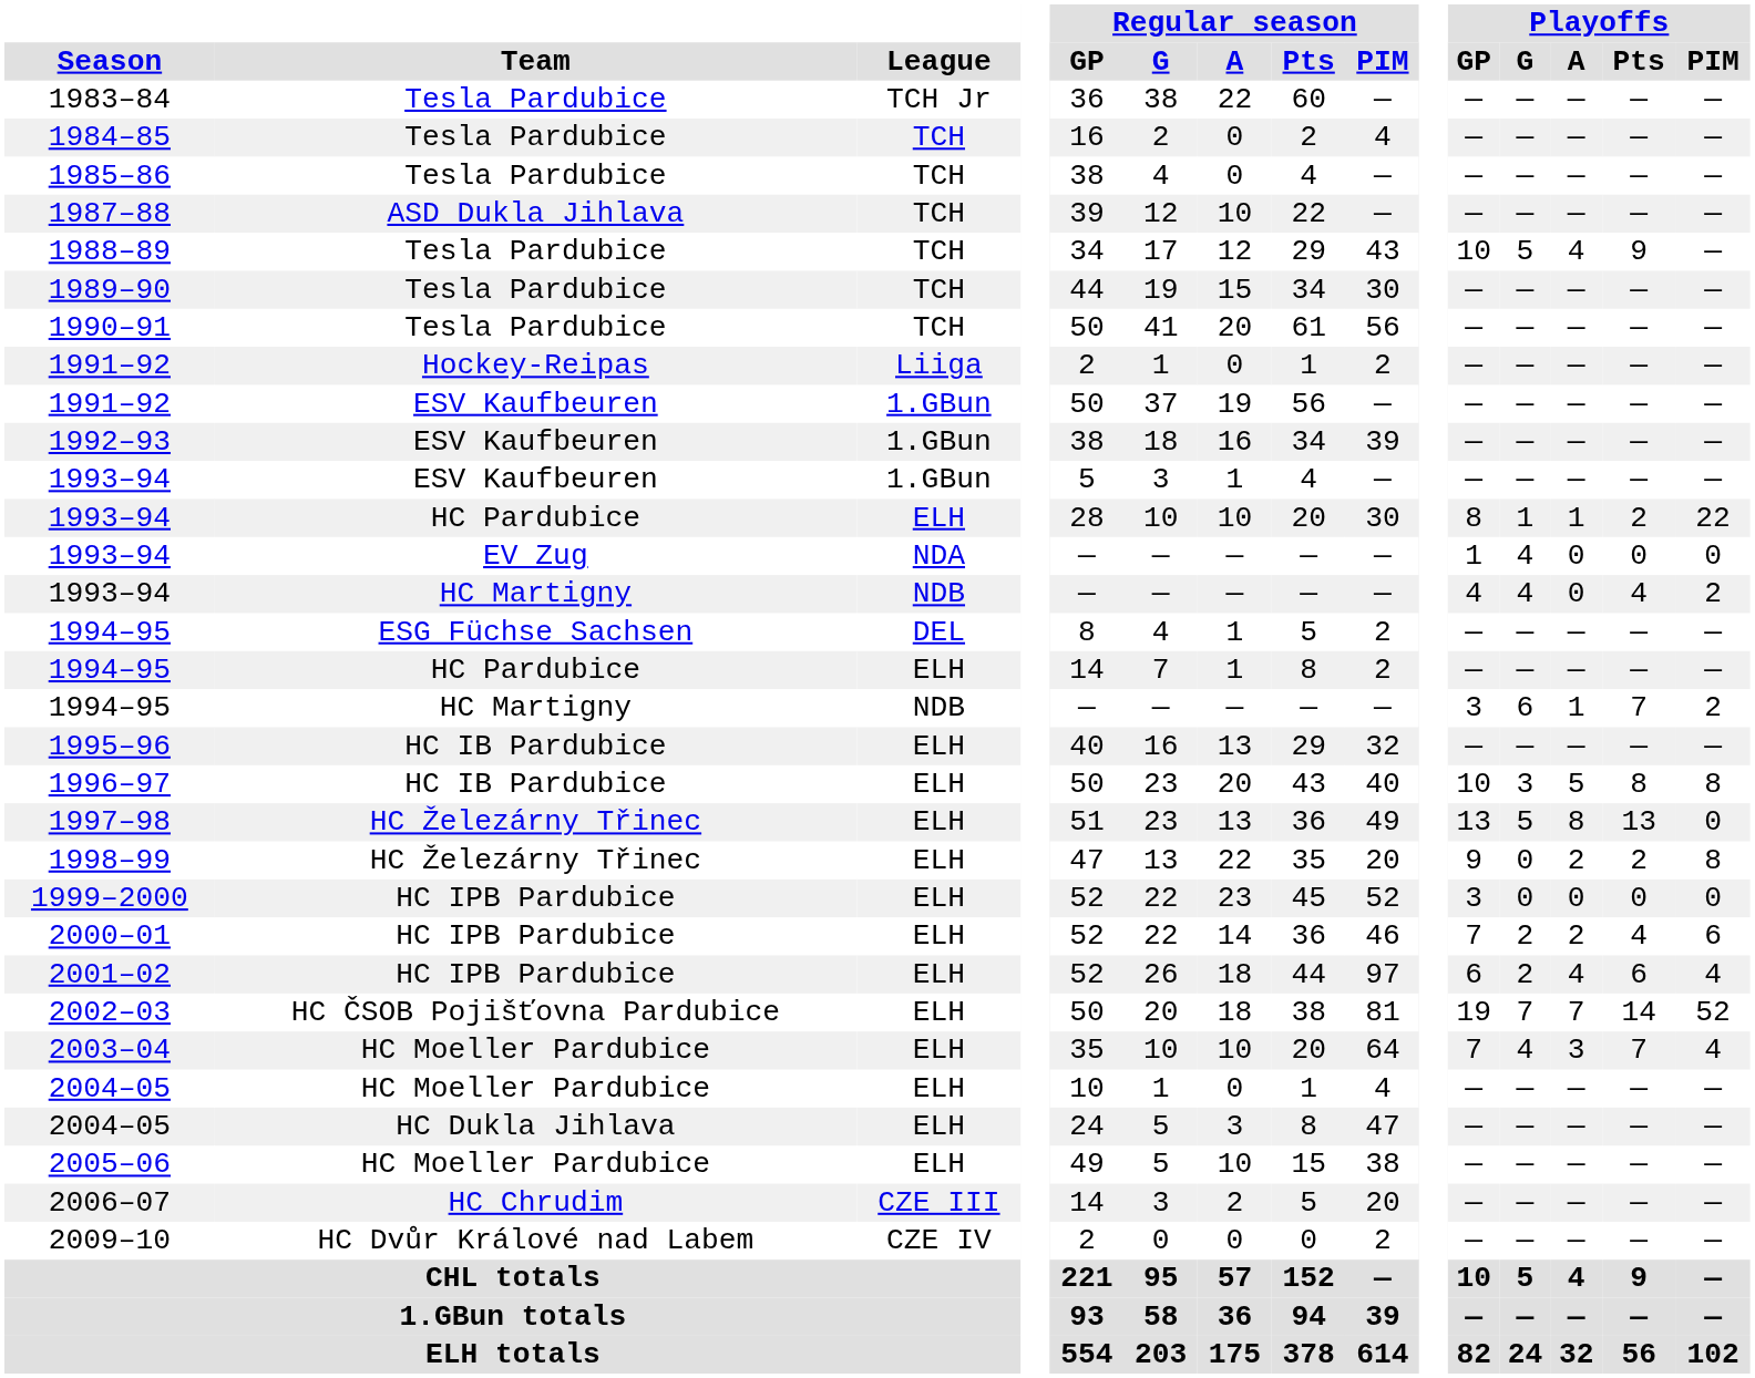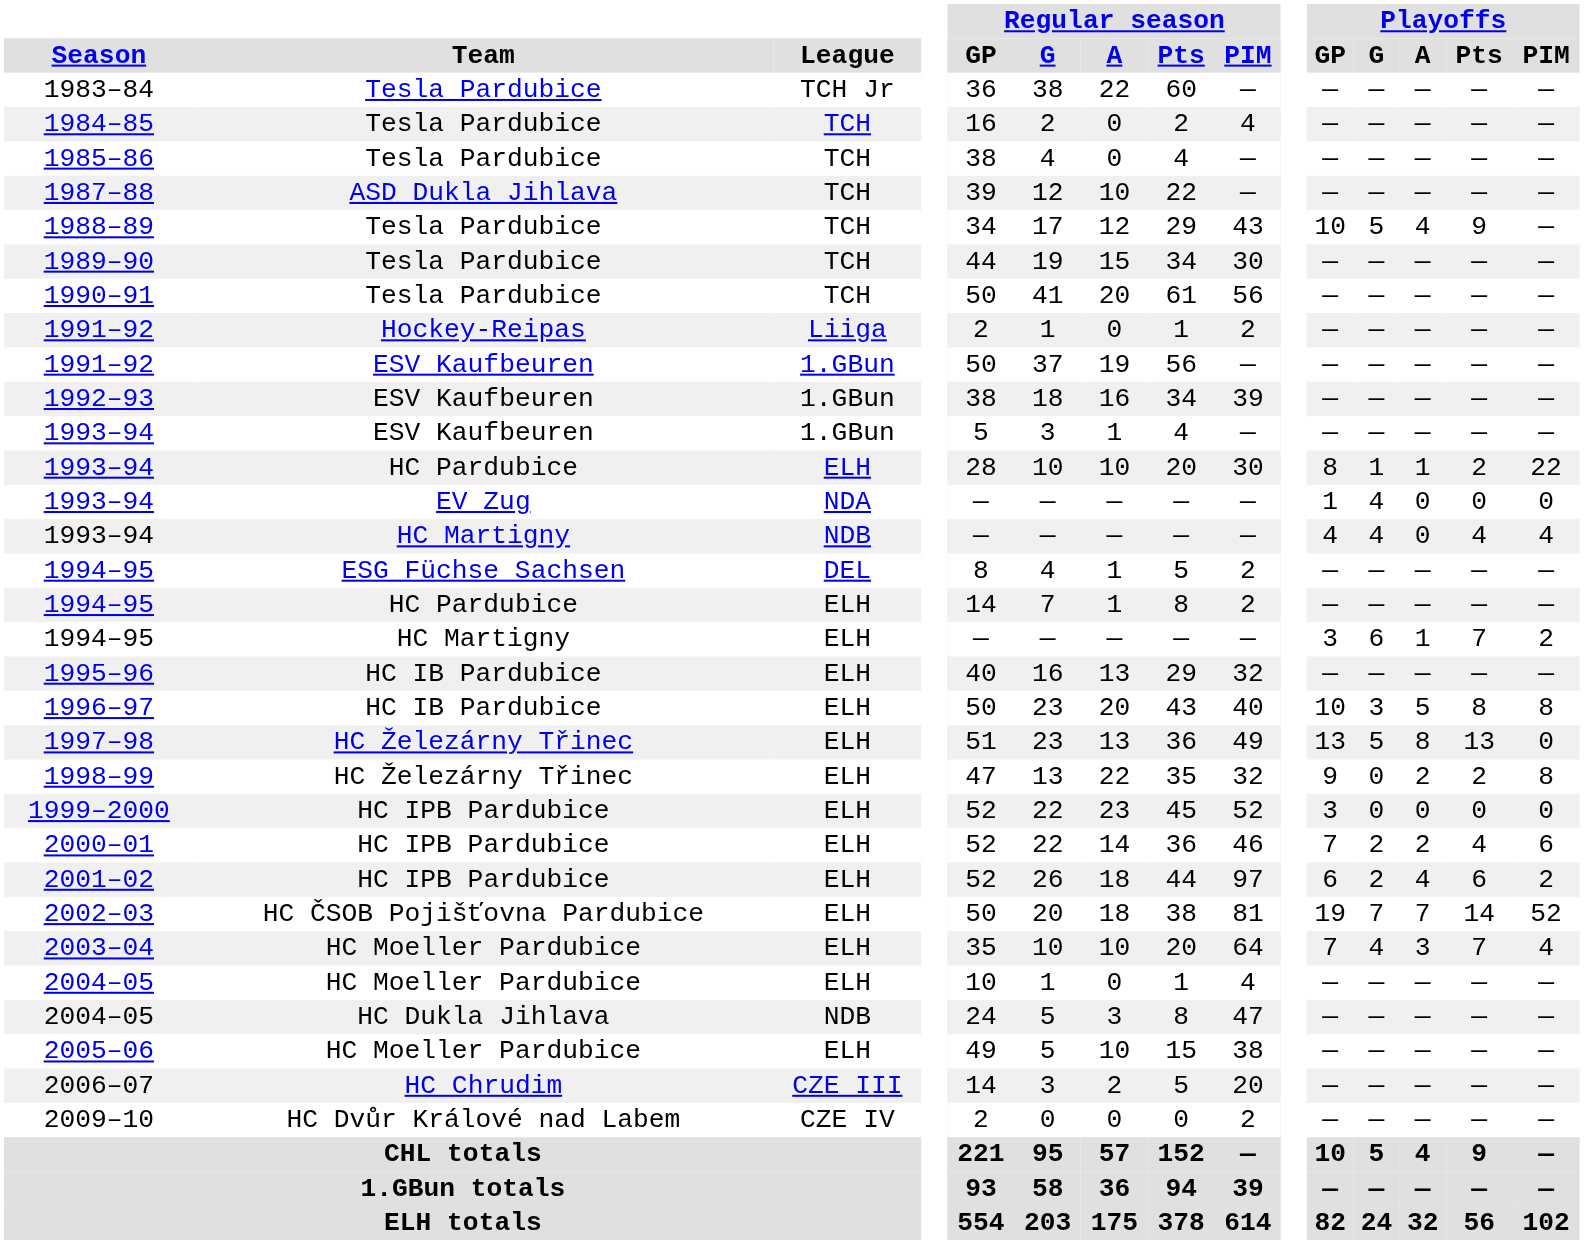 <table border="0" cellpadding="1" cellspacing="0" style="text-align:center; width:60em">
 <tr bgcolor="#e0e0e0">
 <th colspan="3" bgcolor="#ffffff"> </th>
 <th rowspan="99" bgcolor="#ffffff"> </th>
 <th colspan="5"><a href='#'>Regular season</a></th>
 <th rowspan="99" bgcolor="#ffffff"> </th>
 <th colspan="5"><a href='#'>Playoffs</a></th>
 </tr>
 <tr bgcolor="#e0e0e0">
 <th><a href='#'>Season</a></th>
 <th>Team</th>
 <th>League</th>
 <th>GP</th>
 <th><a href='#'>G</a></th>
 <th><a href='#'>A</a></th>
 <th><a href='#'>Pts</a></th>
 <th><a href='#'>PIM</a></th>
 <th>GP</th>
 <th>G</th>
 <th>A</th>
 <th>Pts</th>
 <th>PIM</th>
 </tr>
 <tr>
 <td>1983–84</td>
 <td><a href='#'>Tesla Pardubice</a></td>
 <td>TCH Jr</td>
 <td>36</td>
 <td>38</td>
 <td>22</td>
 <td>60</td>
 <td>—</td>
 <td>—</td>
 <td>—</td>
 <td>—</td>
 <td>—</td>
 <td>—</td>
 </tr>
 <tr bgcolor="#f0f0f0">
 <td><a href='#'>1984–85</a></td>
 <td>Tesla Pardubice</td>
 <td><a href='#'>TCH</a></td>
 <td>16</td>
 <td>2</td>
 <td>0</td>
 <td>2</td>
 <td>4</td>
 <td>—</td>
 <td>—</td>
 <td>—</td>
 <td>—</td>
 <td>—</td>
 </tr>
 <tr>
 <td><a href='#'>1985–86</a></td>
 <td>Tesla Pardubice</td>
 <td>TCH</td>
 <td>38</td>
 <td>4</td>
 <td>0</td>
 <td>4</td>
 <td>—</td>
 <td>—</td>
 <td>—</td>
 <td>—</td>
 <td>—</td>
 <td>—</td>
 </tr>
 <tr bgcolor="#f0f0f0">
 <td><a href='#'>1987–88</a></td>
 <td><a href='#'>ASD Dukla Jihlava</a></td>
 <td>TCH</td>
 <td>39</td>
 <td>12</td>
 <td>10</td>
 <td>22</td>
 <td>—</td>
 <td>—</td>
 <td>—</td>
 <td>—</td>
 <td>—</td>
 <td>—</td>
 </tr>
 <tr>
 <td><a href='#'>1988–89</a></td>
 <td>Tesla Pardubice</td>
 <td>TCH</td>
 <td>34</td>
 <td>17</td>
 <td>12</td>
 <td>29</td>
 <td>43</td>
 <td>10</td>
 <td>5</td>
 <td>4</td>
 <td>9</td>
 <td>—</td>
 </tr>
 <tr bgcolor="#f0f0f0">
 <td><a href='#'>1989–90</a></td>
 <td>Tesla Pardubice</td>
 <td>TCH</td>
 <td>44</td>
 <td>19</td>
 <td>15</td>
 <td>34</td>
 <td>30</td>
 <td>—</td>
 <td>—</td>
 <td>—</td>
 <td>—</td>
 <td>—</td>
 </tr>
 <tr>
 <td><a href='#'>1990–91</a></td>
 <td>Tesla Pardubice</td>
 <td>TCH</td>
 <td>50</td>
 <td>41</td>
 <td>20</td>
 <td>61</td>
 <td>56</td>
 <td>—</td>
 <td>—</td>
 <td>—</td>
 <td>—</td>
 <td>—</td>
 </tr>
 <tr bgcolor="#f0f0f0">
 <td><a href='#'>1991–92</a></td>
 <td><a href='#'>Hockey-Reipas</a></td>
 <td><a href='#'>Liiga</a></td>
 <td>2</td>
 <td>1</td>
 <td>0</td>
 <td>1</td>
 <td>2</td>
 <td>—</td>
 <td>—</td>
 <td>—</td>
 <td>—</td>
 <td>—</td>
 </tr>
 <tr>
 <td><a href='#'>1991–92</a></td>
 <td><a href='#'>ESV Kaufbeuren</a></td>
 <td><a href='#'>1.GBun</a></td>
 <td>50</td>
 <td>37</td>
 <td>19</td>
 <td>56</td>
 <td>—</td>
 <td>—</td>
 <td>—</td>
 <td>—</td>
 <td>—</td>
 <td>—</td>
 </tr>
 <tr bgcolor="#f0f0f0">
 <td><a href='#'>1992–93</a></td>
 <td>ESV Kaufbeuren</td>
 <td>1.GBun</td>
 <td>38</td>
 <td>18</td>
 <td>16</td>
 <td>34</td>
 <td>39</td>
 <td>—</td>
 <td>—</td>
 <td>—</td>
 <td>—</td>
 <td>—</td>
 </tr>
 <tr>
 <td><a href='#'>1993–94</a></td>
 <td>ESV Kaufbeuren</td>
 <td>1.GBun</td>
 <td>5</td>
 <td>3</td>
 <td>1</td>
 <td>4</td>
 <td>—</td>
 <td>—</td>
 <td>—</td>
 <td>—</td>
 <td>—</td>
 <td>—</td>
 </tr>
 <tr bgcolor="#f0f0f0">
 <td><a href='#'>1993–94</a></td>
 <td>HC Pardubice</td>
 <td><a href='#'>ELH</a></td>
 <td>28</td>
 <td>10</td>
 <td>10</td>
 <td>20</td>
 <td>30</td>
 <td>8</td>
 <td>1</td>
 <td>1</td>
 <td>2</td>
 <td>22</td>
 </tr>
 <tr>
 <td><a href='#'>1993–94</a></td>
 <td><a href='#'>EV Zug</a></td>
 <td><a href='#'>NDA</a></td>
 <td>—</td>
 <td>—</td>
 <td>—</td>
 <td>—</td>
 <td>—</td>
 <td>1</td>
 <td>4</td>
 <td>0</td>
 <td>0</td>
 <td>0</td>
 </tr>
 <tr bgcolor="#f0f0f0">
 <td>1993–94</td>
 <td><a href='#'>HC Martigny</a></td>
 <td><a href='#'>NDB</a></td>
 <td>—</td>
 <td>—</td>
 <td>—</td>
 <td>—</td>
 <td>—</td>
 <td>4</td>
 <td>4</td>
 <td>0</td>
 <td>4</td>
-<td>2</td>
+<td>4</td>
 </tr>
 <tr>
 <td><a href='#'>1994–95</a></td>
 <td><a href='#'>ESG Füchse Sachsen</a></td>
 <td><a href='#'>DEL</a></td>
 <td>8</td>
 <td>4</td>
 <td>1</td>
 <td>5</td>
 <td>2</td>
 <td>—</td>
 <td>—</td>
 <td>—</td>
 <td>—</td>
 <td>—</td>
 </tr>
 <tr bgcolor="#f0f0f0">
 <td><a href='#'>1994–95</a></td>
 <td>HC Pardubice</td>
 <td>ELH</td>
 <td>14</td>
 <td>7</td>
 <td>1</td>
 <td>8</td>
 <td>2</td>
 <td>—</td>
 <td>—</td>
 <td>—</td>
 <td>—</td>
 <td>—</td>
 </tr>
 <tr>
 <td>1994–95</td>
 <td>HC Martigny</td>
-<td>NDB</td>
+<td>ELH</td>
 <td>—</td>
 <td>—</td>
 <td>—</td>
 <td>—</td>
 <td>—</td>
 <td>3</td>
 <td>6</td>
 <td>1</td>
 <td>7</td>
 <td>2</td>
 </tr>
 <tr bgcolor="#f0f0f0">
 <td><a href='#'>1995–96</a></td>
 <td>HC IB Pardubice</td>
 <td>ELH</td>
 <td>40</td>
 <td>16</td>
 <td>13</td>
 <td>29</td>
 <td>32</td>
 <td>—</td>
 <td>—</td>
 <td>—</td>
 <td>—</td>
 <td>—</td>
 </tr>
 <tr>
 <td><a href='#'>1996–97</a></td>
 <td>HC IB Pardubice</td>
 <td>ELH</td>
 <td>50</td>
 <td>23</td>
 <td>20</td>
 <td>43</td>
 <td>40</td>
 <td>10</td>
 <td>3</td>
 <td>5</td>
 <td>8</td>
 <td>8</td>
 </tr>
 <tr bgcolor="#f0f0f0">
 <td><a href='#'>1997–98</a></td>
 <td><a href='#'>HC Železárny Třinec</a></td>
 <td>ELH</td>
 <td>51</td>
 <td>23</td>
 <td>13</td>
 <td>36</td>
 <td>49</td>
 <td>13</td>
 <td>5</td>
 <td>8</td>
 <td>13</td>
 <td>0</td>
 </tr>
 <tr>
 <td><a href='#'>1998–99</a></td>
 <td>HC Železárny Třinec</td>
 <td>ELH</td>
 <td>47</td>
 <td>13</td>
 <td>22</td>
 <td>35</td>
-<td>20</td>
+<td>32</td>
 <td>9</td>
 <td>0</td>
 <td>2</td>
 <td>2</td>
 <td>8</td>
 </tr>
 <tr bgcolor="#f0f0f0">
 <td><a href='#'>1999–2000</a></td>
 <td>HC IPB Pardubice</td>
 <td>ELH</td>
 <td>52</td>
 <td>22</td>
 <td>23</td>
 <td>45</td>
 <td>52</td>
 <td>3</td>
 <td>0</td>
 <td>0</td>
 <td>0</td>
 <td>0</td>
 </tr>
 <tr>
 <td><a href='#'>2000–01</a></td>
 <td>HC IPB Pardubice</td>
 <td>ELH</td>
 <td>52</td>
 <td>22</td>
 <td>14</td>
 <td>36</td>
 <td>46</td>
 <td>7</td>
 <td>2</td>
 <td>2</td>
 <td>4</td>
 <td>6</td>
 </tr>
 <tr bgcolor="#f0f0f0">
 <td><a href='#'>2001–02</a></td>
 <td>HC IPB Pardubice</td>
 <td>ELH</td>
 <td>52</td>
 <td>26</td>
 <td>18</td>
 <td>44</td>
 <td>97</td>
 <td>6</td>
 <td>2</td>
 <td>4</td>
 <td>6</td>
-<td>4</td>
+<td>2</td>
 </tr>
 <tr>
 <td><a href='#'>2002–03</a></td>
 <td>HC ČSOB Pojišťovna Pardubice</td>
 <td>ELH</td>
 <td>50</td>
 <td>20</td>
 <td>18</td>
 <td>38</td>
 <td>81</td>
 <td>19</td>
 <td>7</td>
 <td>7</td>
 <td>14</td>
 <td>52</td>
 </tr>
 <tr bgcolor="#f0f0f0">
 <td><a href='#'>2003–04</a></td>
 <td>HC Moeller Pardubice</td>
 <td>ELH</td>
 <td>35</td>
 <td>10</td>
 <td>10</td>
 <td>20</td>
 <td>64</td>
 <td>7</td>
 <td>4</td>
 <td>3</td>
 <td>7</td>
 <td>4</td>
 </tr>
 <tr>
 <td><a href='#'>2004–05</a></td>
 <td>HC Moeller Pardubice</td>
 <td>ELH</td>
 <td>10</td>
 <td>1</td>
 <td>0</td>
 <td>1</td>
 <td>4</td>
 <td>—</td>
 <td>—</td>
 <td>—</td>
 <td>—</td>
 <td>—</td>
 </tr>
 <tr bgcolor="#f0f0f0">
 <td>2004–05</td>
 <td>HC Dukla Jihlava</td>
-<td>ELH</td>
+<td>NDB</td>
 <td>24</td>
 <td>5</td>
 <td>3</td>
 <td>8</td>
 <td>47</td>
 <td>—</td>
 <td>—</td>
 <td>—</td>
 <td>—</td>
 <td>—</td>
 </tr>
 <tr>
 <td><a href='#'>2005–06</a></td>
 <td>HC Moeller Pardubice</td>
 <td>ELH</td>
 <td>49</td>
 <td>5</td>
 <td>10</td>
 <td>15</td>
 <td>38</td>
 <td>—</td>
 <td>—</td>
 <td>—</td>
 <td>—</td>
 <td>—</td>
 </tr>
 <tr bgcolor="#f0f0f0">
 <td>2006–07</td>
 <td><a href='#'>HC Chrudim</a></td>
 <td><a href='#'>CZE III</a></td>
 <td>14</td>
 <td>3</td>
 <td>2</td>
 <td>5</td>
 <td>20</td>
 <td>—</td>
 <td>—</td>
 <td>—</td>
 <td>—</td>
 <td>—</td>
 </tr>
 <tr>
 <td>2009–10</td>
 <td>HC Dvůr Králové nad Labem</td>
 <td>CZE IV</td>
 <td>2</td>
 <td>0</td>
 <td>0</td>
 <td>0</td>
 <td>2</td>
 <td>—</td>
 <td>—</td>
 <td>—</td>
 <td>—</td>
 <td>—</td>
 </tr>
 <tr bgcolor="#e0e0e0">
 <th colspan="3">CHL totals</th>
 <th>221</th>
 <th>95</th>
 <th>57</th>
 <th>152</th>
 <th>—</th>
 <th>10</th>
 <th>5</th>
 <th>4</th>
 <th>9</th>
 <th>—</th>
 </tr>
 <tr bgcolor="#e0e0e0">
 <th colspan="3">1.GBun totals</th>
 <th>93</th>
 <th>58</th>
 <th>36</th>
 <th>94</th>
 <th>39</th>
 <th>—</th>
 <th>—</th>
 <th>—</th>
 <th>—</th>
 <th>—</th>
 </tr>
 <tr bgcolor="#e0e0e0">
 <th colspan="3">ELH totals</th>
 <th>554</th>
 <th>203</th>
 <th>175</th>
 <th>378</th>
 <th>614</th>
 <th>82</th>
 <th>24</th>
 <th>32</th>
 <th>56</th>
 <th>102</th>
 </tr>
 </table>
